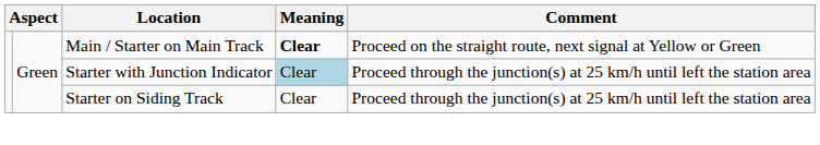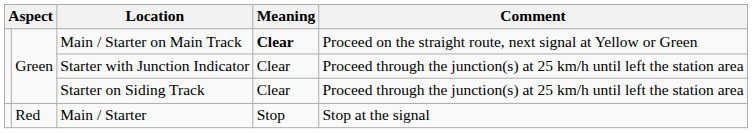 <table class="wikitable">
 <tr>
 <th colspan=2>Aspect</th>
 <th>Location</th>
 <th>Meaning</th>
 <th>Comment</th>
 </tr>
 <tr>
 <td rowspan=3></td>
 <td rowspan = 3>Green</td>
 <td>Main / Starter on Main Track</td>
 <td><strong>Clear</strong></td>
 <td>Proceed on the straight route, next signal at Yellow or Green</td>
 </tr>
 <tr>
 <td>Starter with Junction Indicator</td>
-<td style="background: lightblue;">Clear</td>
+<td>Clear</td>
 <td>Proceed through the junction(s) at 25 km/h until left the station area</td>
 </tr>
 <tr>
 <td>Starter on Siding Track</td>
 <td>Clear</td>
 <td>Proceed through the junction(s) at 25 km/h until left the station area</td>
 </tr>
+<tr>
+<td></td>
+<td>Red</td>
+<td>Main / Starter</td>
+<td>Stop</td>
+<td>Stop at the signal</td>
+</tr>
 </table>
